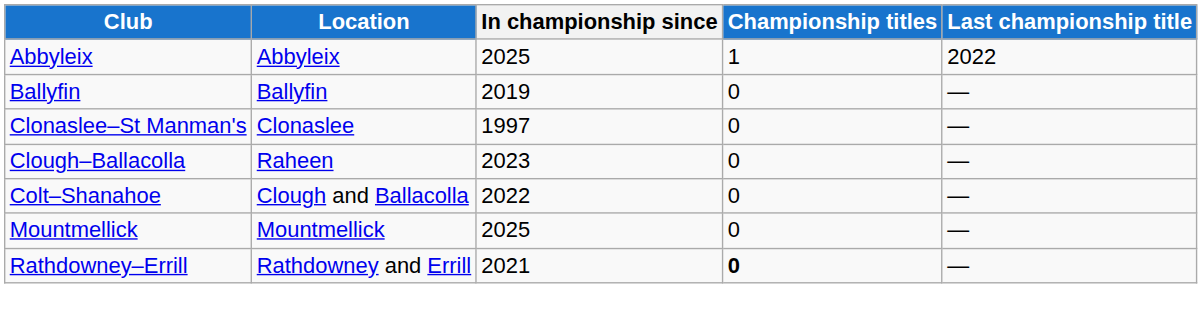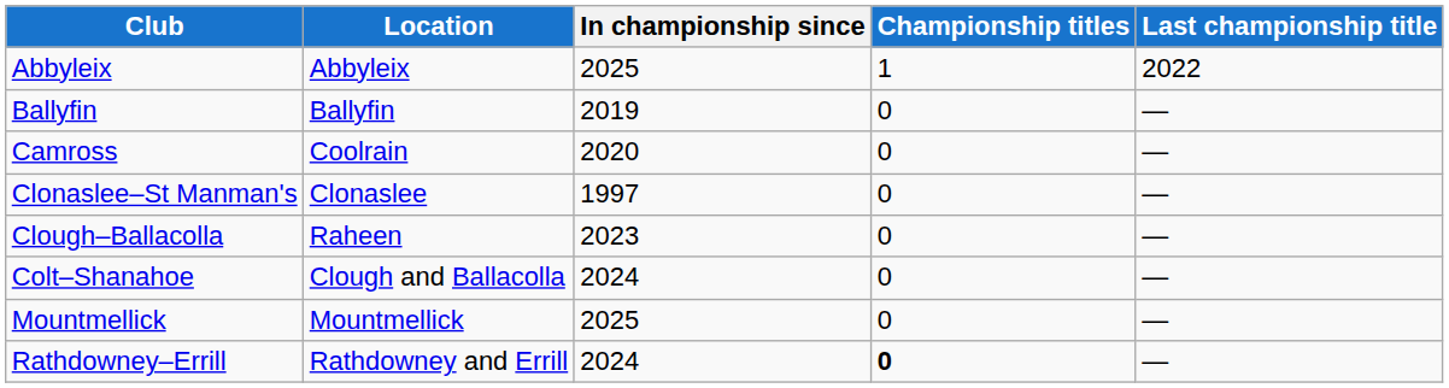 <table class="wikitable sortable">
 <tr>
 <th style="background:#1874CD;color:white">Club</th>
 <th style="background:#1874CD;color:white">Location</th>
 <th>In championship since</th>
 <th style="background:#1874CD;color:white">Championship titles</th>
 <th style="background:#1874CD;color:white">Last championship title</th>
 </tr>
 <tr>
 <td><a href='#'>Abbyleix</a></td>
 <td><a href='#'>Abbyleix</a></td>
 <td>2025</td>
 <td>1</td>
 <td>2022</td>
 </tr>
 <tr>
 <td><a href='#'>Ballyfin</a></td>
 <td><a href='#'>Ballyfin</a></td>
 <td>2019</td>
 <td>0</td>
 <td>—</td>
 </tr>
 <tr>
+<td><a href='#'>Camross</a></td>
+<td><a href='#'>Coolrain</a></td>
+<td>2020</td>
+<td>0</td>
+<td>—</td>
+</tr>
+<tr>
 <td><a href='#'>Clonaslee–St Manman's</a></td>
 <td><a href='#'>Clonaslee</a></td>
 <td>1997</td>
 <td>0</td>
 <td>—</td>
 </tr>
 <tr>
 <td><a href='#'>Clough–Ballacolla</a></td>
 <td><a href='#'>Raheen</a></td>
 <td>2023</td>
 <td>0</td>
 <td>—</td>
 </tr>
 <tr>
 <td><a href='#'>Colt–Shanahoe</a></td>
 <td><a href='#'>Clough</a> and <a href='#'>Ballacolla</a></td>
-<td>2022</td>
+<td>2024</td>
 <td>0</td>
 <td>—</td>
 </tr>
 <tr>
 <td><a href='#'>Mountmellick</a></td>
 <td><a href='#'>Mountmellick</a></td>
 <td>2025</td>
 <td>0</td>
 <td>—</td>
 </tr>
 <tr>
 <td><a href='#'>Rathdowney–Errill</a></td>
 <td><a href='#'>Rathdowney</a> and <a href='#'>Errill</a></td>
-<td>2021</td>
+<td>2024</td>
 <td><strong>0</strong></td>
 <td>—</td>
 </tr>
 </table>
